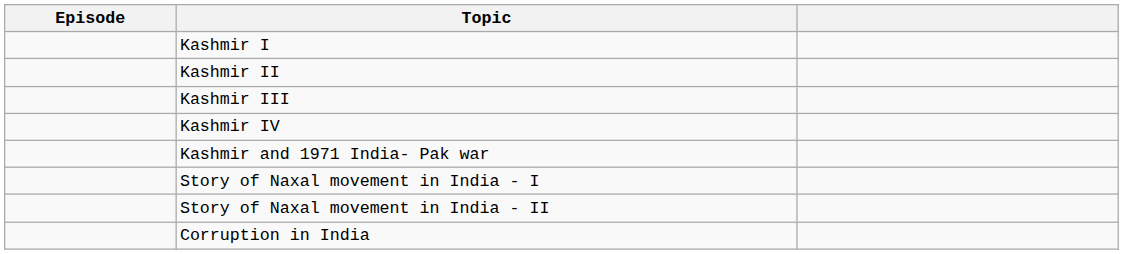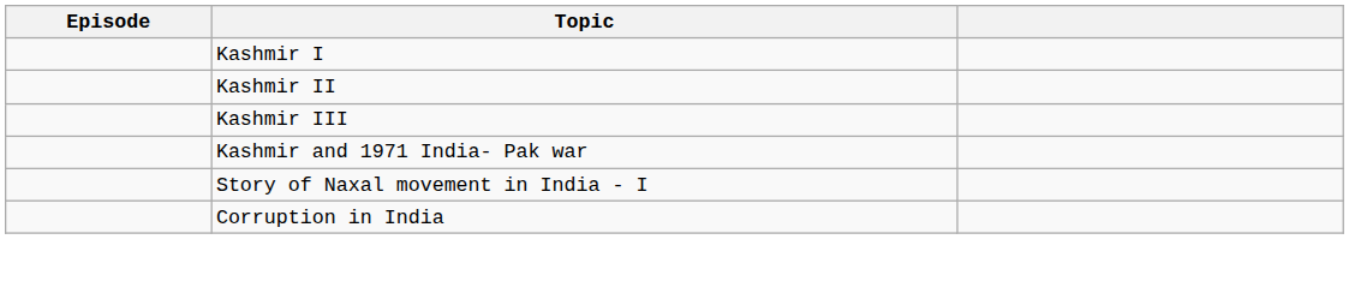 <table class="wikitable">
 <tr>
 <th width=8%>Episode</th>
 <th width=29%>Topic</th>
 <th width=15%></th>
 </tr>
 <tr>
 <td></td>
 <td>Kashmir I</td>
 <td></td>
 </tr>
 <tr>
 <td></td>
 <td>Kashmir II</td>
 <td></td>
 </tr>
 <tr>
 <td></td>
 <td>Kashmir III</td>
 <td></td>
 </tr>
 <tr>
 <td></td>
-<td>Kashmir IV</td>
-<td></td>
-</tr>
-<tr>
-<td></td>
 <td>Kashmir and 1971 India- Pak war</td>
 <td></td>
 </tr>
 <tr>
 <td></td>
 <td>Story of Naxal movement in India - I</td>
 <td></td>
 </tr>
 <tr>
 <td></td>
-<td>Story of Naxal movement in India - II</td>
-<td></td>
-</tr>
-<tr>
-<td></td>
 <td>Corruption in India</td>
 <td></td>
 </tr>
 </table>
